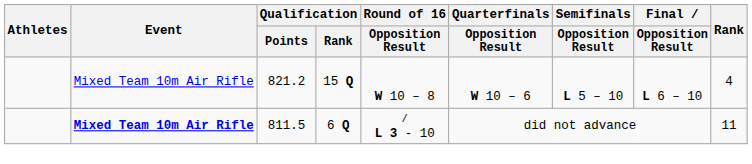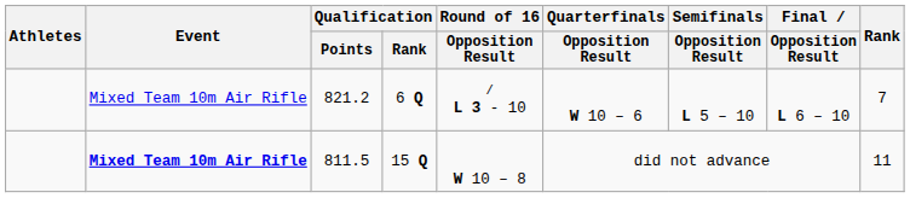 <table class="wikitable" style="font-size:90%;">
 <tr>
 <th rowspan=2>Athletes</th>
 <th rowspan=2>Event</th>
 <th colspan=2>Qualification</th>
 <th>Round of 16</th>
 <th>Quarterfinals</th>
 <th>Semifinals</th>
 <th>Final / </th>
 <th rowspan=2>Rank</th>
 </tr>
 <tr style="font-size:95%">
 <th>Points</th>
 <th>Rank</th>
 <th>Opposition<br>Result</th>
 <th>Opposition<br>Result</th>
 <th>Opposition<br>Result</th>
 <th>Opposition<br>Result</th>
 </tr>
 <tr align=center>
 <td align=left><br></td>
 <td align=left><a href='#'>Mixed Team 10m Air Rifle</a></td>
 <td>821.2</td>
-<td>15 <strong>Q</strong></td>
-<td><br><br><strong>W</strong> 10 – 8</td>
+<td>6 <strong>Q</strong></td>
+<td><small>/</small> <br><strong>L</strong> <strong>3</strong> - 10</td>
 <td><br><br><strong>W</strong> 10 – 6</td>
 <td><br><br><strong>L</strong> 5 – 10</td>
 <td><br><br><strong>L</strong> 6 – 10</td>
-<td>4</td>
+<td>7</td>
 </tr>
 <tr align=center>
 <td align=left> <br> </td>
 <td align=left><strong><a href='#'>Mixed Team 10m Air Rifle</a></strong></td>
 <td>811.5</td>
-<td>6 <strong>Q</strong></td>
-<td><small>/</small> <br><strong>L</strong> <strong>3</strong> - 10</td>
+<td>15 <strong>Q</strong></td>
+<td><br><br><strong>W</strong> 10 – 8</td>
 <td colspan=3>did not advance</td>
 <td>11</td>
 </tr>
 </table>
